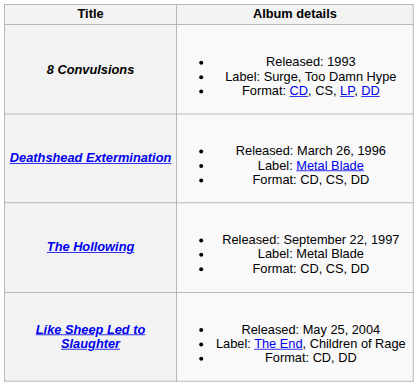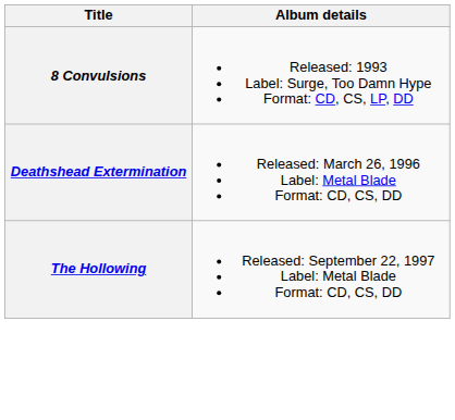 <table class="wikitable plainrowheaders" style="text-align:center;" border="1">
 <tr>
 <th scope="col" style="width:13em;">Title</th>
 <th scope="col" style="width:18em;">Album details</th>
 </tr>
 <tr>
 <th scope="row"><em>8 Convulsions</em></th>
 <td><br><ul><li>Released: 1993</li><li>Label: Surge, Too Damn Hype</li><li>Format: <a href='#'>CD</a>, CS, <a href='#'>LP</a>, <a href='#'>DD</a></li></ul></td>
 </tr>
 <tr>
 <th scope="row"><em><a href='#'>Deathshead Extermination</a></em></th>
 <td><br><ul><li>Released: March 26, 1996</li><li>Label: <a href='#'>Metal Blade</a></li><li>Format: CD, CS, DD</li></ul></td>
 </tr>
 <tr>
 <th scope="row"><em><a href='#'>The Hollowing</a></em></th>
 <td><br><ul><li>Released: September 22, 1997</li><li>Label: Metal Blade</li><li>Format: CD, CS, DD</li></ul></td>
 </tr>
-<tr>
-<th scope="row"><em><a href='#'>Like Sheep Led to Slaughter</a></em></th>
-<td><br><ul><li>Released: May 25, 2004</li><li>Label: <a href='#'>The End</a>, Children of Rage</li><li>Format: CD, DD</li></ul></td>
-</tr>
 </table>
